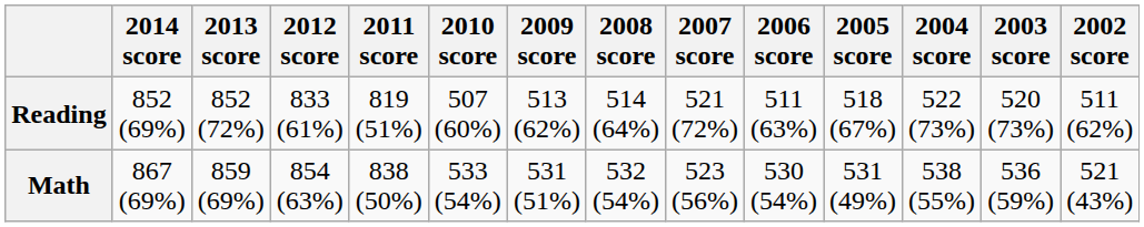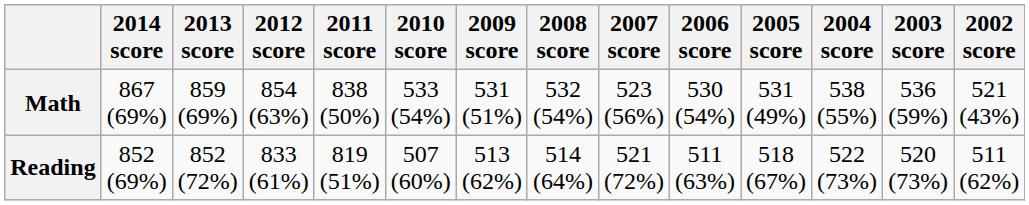 <table class="wikitable" style="text-align:center">
 <tr>
 <th></th>
 <th>2014 score</th>
 <th>2013 score</th>
 <th>2012 score</th>
 <th>2011 score</th>
 <th>2010 score</th>
 <th>2009 score</th>
 <th>2008 score</th>
 <th>2007 score</th>
 <th>2006 score</th>
 <th>2005 score</th>
 <th>2004 score</th>
 <th>2003 score</th>
 <th>2002 score</th>
 </tr>
 <tr>
+<th>Math</th>
+<td>867 (69%)</td>
+<td>859 (69%)</td>
+<td>854 (63%)</td>
+<td>838 (50%)</td>
+<td>533 (54%)</td>
+<td>531 (51%)</td>
+<td>532 (54%)</td>
+<td>523 (56%)</td>
+<td>530 (54%)</td>
+<td>531 (49%)</td>
+<td>538 (55%)</td>
+<td>536 (59%)</td>
+<td>521 (43%)</td>
+</tr>
+<tr>
 <th>Reading</th>
 <td>852 (69%)</td>
 <td>852 (72%)</td>
 <td>833 (61%)</td>
 <td>819 (51%)</td>
 <td>507 (60%)</td>
 <td>513 (62%)</td>
 <td>514 (64%)</td>
 <td>521 (72%)</td>
 <td>511 (63%)</td>
 <td>518 (67%)</td>
 <td>522 (73%)</td>
 <td>520 (73%)</td>
 <td>511 (62%)</td>
 </tr>
-<tr>
-<th>Math</th>
-<td>867 (69%)</td>
-<td>859 (69%)</td>
-<td>854 (63%)</td>
-<td>838 (50%)</td>
-<td>533 (54%)</td>
-<td>531 (51%)</td>
-<td>532 (54%)</td>
-<td>523 (56%)</td>
-<td>530 (54%)</td>
-<td>531 (49%)</td>
-<td>538 (55%)</td>
-<td>536 (59%)</td>
-<td>521 (43%)</td>
-</tr>
 </table>
